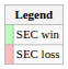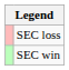 <table class="wikitable" style="font-size:90%">
 <tr>
 <th colspan="2">Legend</th>
 </tr>
 <tr>
+<td style="background:#fbb;"> </td>
+<td>SEC loss</td>
+</tr>
+<tr>
 <td style="background:#bfb;"> </td>
 <td>SEC win</td>
 </tr>
-<tr>
-<td style="background:#fbb;"> </td>
-<td>SEC loss</td>
-</tr>
 </table>
